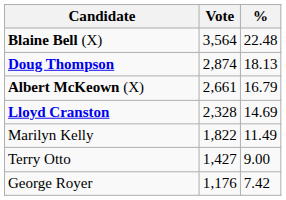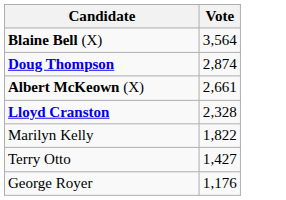 <table class="wikitable">
 <tr>
 <th bgcolor="#DDDDFF" width="200px">Candidate</th>
 <th bgcolor="#DDDDFF">Vote</th>
-<th bgcolor="#DDDDFF">%</th>
 </tr>
 <tr>
 <td><strong>Blaine Bell</strong> (X)</td>
 <td>3,564</td>
-<td>22.48</td>
 </tr>
 <tr>
 <td><strong><a href='#'>Doug Thompson</a></strong></td>
 <td>2,874</td>
-<td>18.13</td>
 </tr>
 <tr>
 <td><strong>Albert McKeown</strong> (X)</td>
 <td>2,661</td>
-<td>16.79</td>
 </tr>
 <tr>
 <td><strong><a href='#'>Lloyd Cranston</a></strong></td>
 <td>2,328</td>
-<td>14.69</td>
 </tr>
 <tr>
 <td>Marilyn Kelly</td>
 <td>1,822</td>
-<td>11.49</td>
 </tr>
 <tr>
 <td>Terry Otto</td>
 <td>1,427</td>
-<td>9.00</td>
 </tr>
 <tr>
 <td>George Royer</td>
 <td>1,176</td>
-<td>7.42</td>
 </tr>
 </table>
